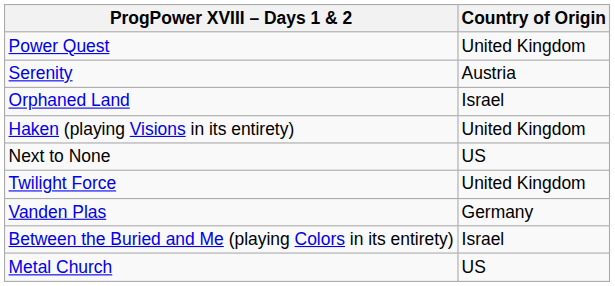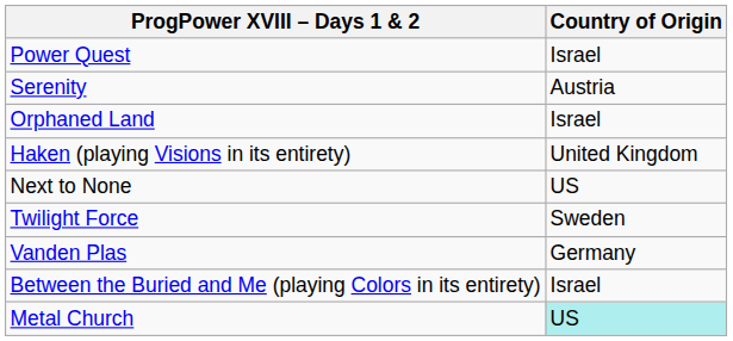 <table class="wikitable">
 <tr>
 <th>ProgPower XVIII – Days 1 & 2</th>
 <th>Country of Origin</th>
 </tr>
 <tr>
 <td><a href='#'>Power Quest</a></td>
-<td>United Kingdom</td>
+<td>Israel</td>
 </tr>
 <tr>
 <td><a href='#'>Serenity</a></td>
 <td>Austria</td>
 </tr>
 <tr>
 <td><a href='#'>Orphaned Land</a></td>
 <td>Israel</td>
 </tr>
 <tr>
 <td><a href='#'>Haken</a> (playing <a href='#'>Visions</a> in its entirety)</td>
 <td>United Kingdom</td>
 </tr>
 <tr>
 <td>Next to None</td>
 <td>US</td>
 </tr>
 <tr>
 <td><a href='#'>Twilight Force</a></td>
-<td>United Kingdom</td>
+<td>Sweden</td>
 </tr>
 <tr>
 <td><a href='#'>Vanden Plas</a></td>
 <td>Germany</td>
 </tr>
 <tr>
 <td><a href='#'>Between the Buried and Me</a> (playing <a href='#'>Colors</a> in its entirety)</td>
 <td>Israel</td>
 </tr>
 <tr>
 <td><a href='#'>Metal Church</a></td>
-<td>US</td>
+<td style="background: paleturquoise;">US</td>
 </tr>
 </table>
